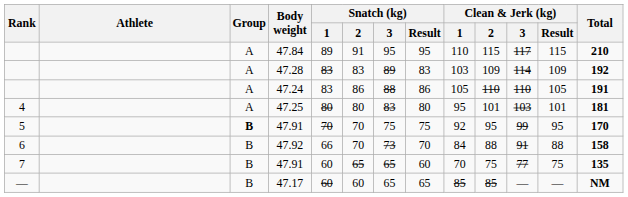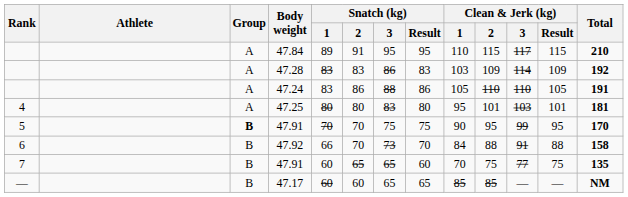 <table class = "wikitable" style="text-align:center;">
 <tr>
 <th rowspan=2 width=40>Rank</th>
 <th rowspan=2 width=250>Athlete</th>
 <th rowspan=2 width=40>Group</th>
 <th rowspan=2 width=50>Body weight</th>
 <th colspan=4>Snatch (kg)</th>
 <th colspan=4>Clean & Jerk (kg)</th>
 <th rowspan=2 width=55>Total</th>
 </tr>
 <tr>
 <th width=35>1</th>
 <th width=35>2</th>
 <th width=35>3</th>
 <th width=45>Result</th>
 <th width=35>1</th>
 <th width=35>2</th>
 <th width=35>3</th>
 <th width=45>Result</th>
 </tr>
 <tr>
 <td></td>
 <td align=left></td>
 <td>A</td>
 <td>47.84</td>
 <td>89</td>
 <td>91</td>
 <td>95</td>
 <td>95</td>
 <td>110</td>
 <td>115</td>
 <td><s>117</s></td>
 <td>115</td>
 <td><strong>210</strong></td>
 </tr>
 <tr>
 <td></td>
 <td align=left></td>
 <td>A</td>
 <td>47.28</td>
 <td><s>83</s></td>
 <td>83</td>
-<td><s>89</s></td>
+<td><s>86</s></td>
 <td>83</td>
 <td>103</td>
 <td>109</td>
 <td><s>114</s></td>
 <td>109</td>
 <td><strong>192</strong></td>
 </tr>
 <tr>
 <td></td>
 <td align=left></td>
 <td>A</td>
 <td>47.24</td>
 <td>83</td>
 <td>86</td>
 <td><s>88</s></td>
 <td>86</td>
 <td>105</td>
 <td><s>110</s></td>
 <td><s>110</s></td>
 <td>105</td>
 <td><strong>191</strong></td>
 </tr>
 <tr>
 <td>4</td>
 <td align=left></td>
 <td>A</td>
 <td>47.25</td>
 <td><s>80</s></td>
 <td>80</td>
 <td><s>83</s></td>
 <td>80</td>
 <td>95</td>
 <td>101</td>
 <td><s>103</s></td>
 <td>101</td>
 <td><strong>181</strong></td>
 </tr>
 <tr>
 <td>5</td>
 <td align=left></td>
 <td><strong>B</strong></td>
 <td>47.91</td>
 <td><s>70</s></td>
 <td>70</td>
 <td>75</td>
 <td>75</td>
-<td>92</td>
+<td>90</td>
 <td>95</td>
 <td><s>99</s></td>
 <td>95</td>
 <td><strong>170</strong></td>
 </tr>
 <tr>
 <td>6</td>
 <td align=left></td>
 <td>B</td>
 <td>47.92</td>
 <td>66</td>
 <td>70</td>
 <td><s>73</s></td>
 <td>70</td>
 <td>84</td>
 <td>88</td>
 <td><s>91</s></td>
 <td>88</td>
 <td><strong>158</strong></td>
 </tr>
 <tr>
 <td>7</td>
 <td align=left></td>
 <td>B</td>
 <td>47.91</td>
 <td>60</td>
 <td><s>65</s></td>
 <td><s>65</s></td>
 <td>60</td>
 <td>70</td>
 <td>75</td>
 <td><s>77</s></td>
 <td>75</td>
 <td><strong>135</strong></td>
 </tr>
 <tr>
 <td>—</td>
 <td align=left></td>
 <td>B</td>
 <td>47.17</td>
 <td><s>60</s></td>
 <td>60</td>
 <td>65</td>
 <td>65</td>
 <td><s>85</s></td>
 <td><s>85</s></td>
 <td>—</td>
 <td>—</td>
 <td><strong>NM</strong></td>
 </tr>
 </table>
